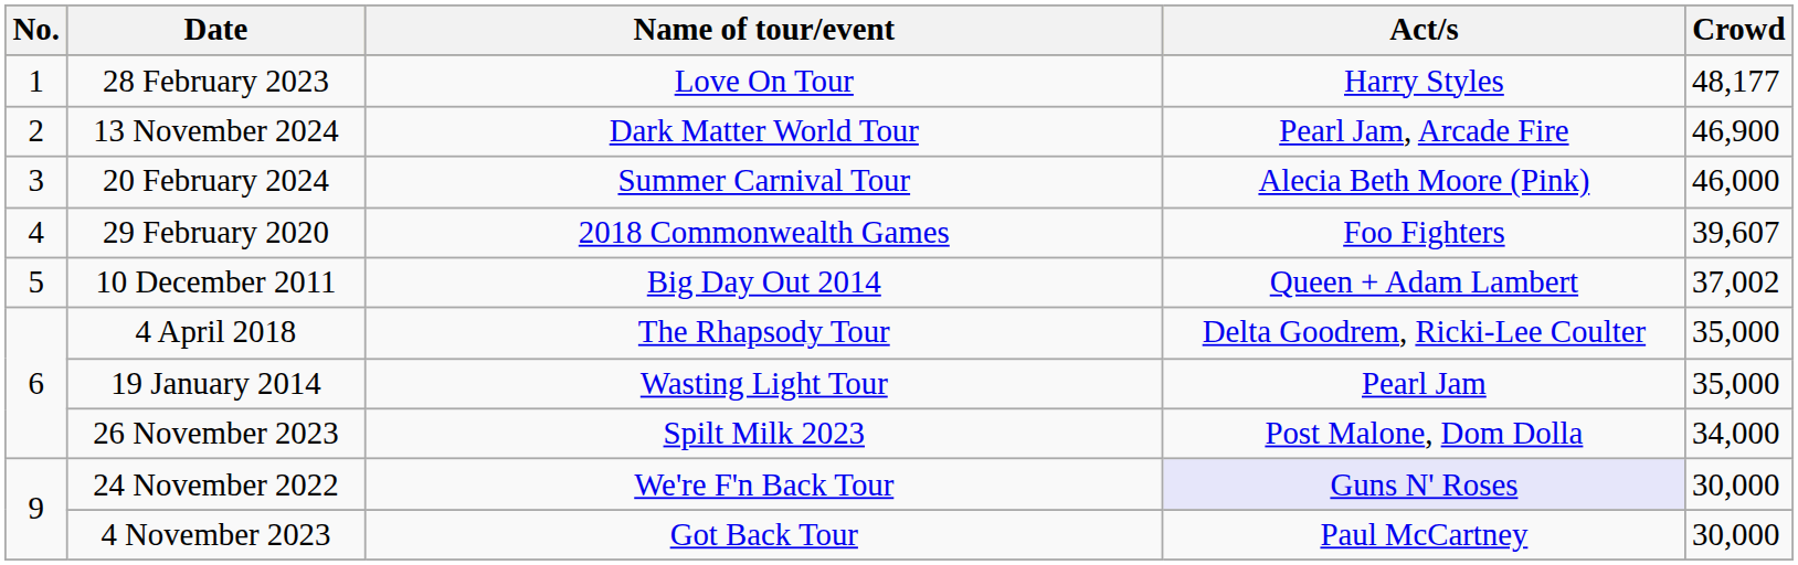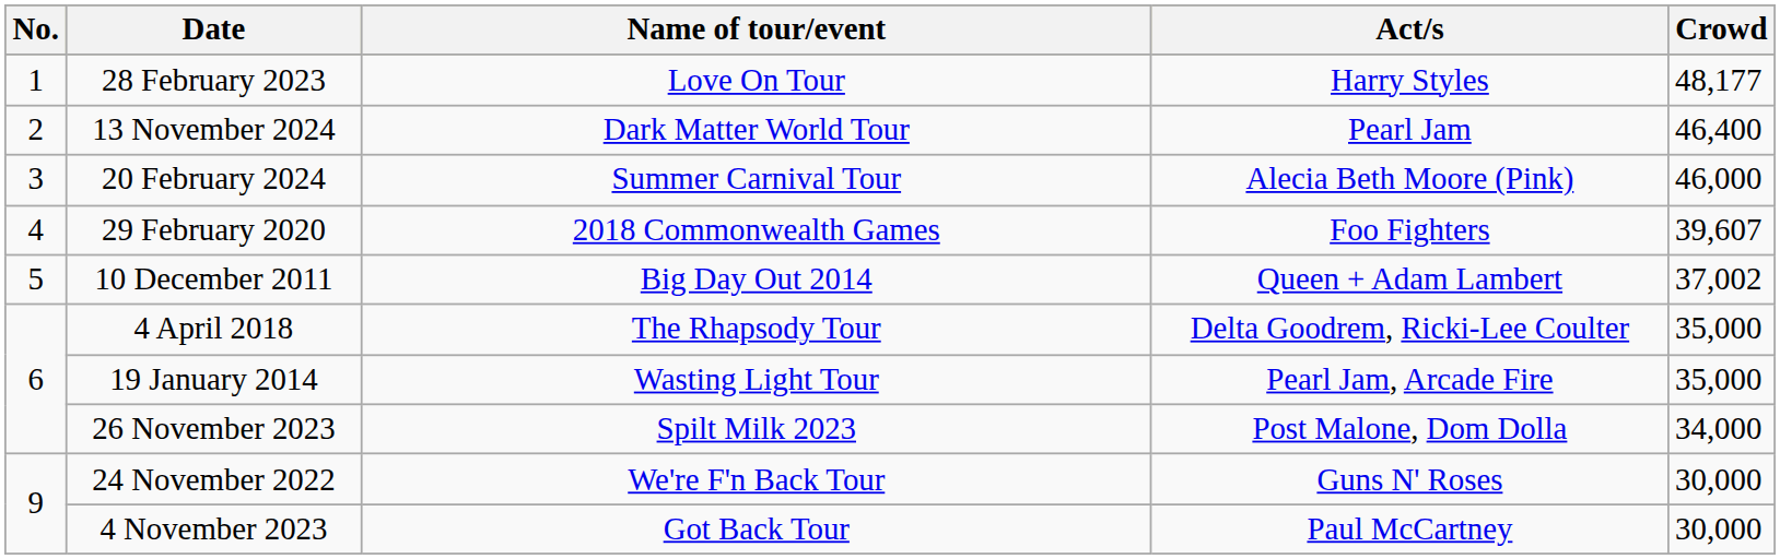 <table class="wikitable sortable" style="width:900px;">
 <tr style="background:#bdb76b;">
 <th width=1%>No.</th>
 <th width=17%>Date</th>
 <th width=46%>Name of tour/event</th>
 <th width=30%>Act/s</th>
 <th width=6%>Crowd</th>
 </tr>
 <tr>
 <td align=center>1</td>
 <td align=center>28 February 2023</td>
 <td align=center><a href='#'>Love On Tour</a></td>
 <td align=center><a href='#'>Harry Styles</a></td>
 <td>48,177</td>
 </tr>
 <tr>
 <td align=center>2</td>
 <td align=center>13 November 2024</td>
 <td align=center><a href='#'>Dark Matter World Tour</a></td>
-<td align=center><a href='#'>Pearl Jam</a>, <a href='#'>Arcade Fire</a></td>
-<td>46,900</td>
+<td align=center><a href='#'>Pearl Jam</a></td>
+<td>46,400</td>
 </tr>
 <tr>
 <td align=center>3</td>
 <td align=center>20 February 2024</td>
 <td align=center><a href='#'>Summer Carnival Tour</a></td>
 <td align=center><a href='#'>Alecia Beth Moore (Pink)</a></td>
 <td>46,000</td>
 </tr>
 <tr>
 <td align=center>4</td>
 <td align=center>29 February 2020</td>
 <td align="center"><a href='#'>2018 Commonwealth Games</a></td>
 <td align=center><a href='#'>Foo Fighters</a></td>
 <td>39,607</td>
 </tr>
 <tr>
 <td align=center>5</td>
 <td align=center>10 December 2011</td>
 <td align=center><a href='#'>Big Day Out 2014</a></td>
 <td align=center><a href='#'>Queen + Adam Lambert</a></td>
 <td>37,002</td>
 </tr>
 <tr>
 <td align=center rowspan=3>6</td>
 <td align=center>4 April 2018</td>
 <td align=center><a href='#'>The Rhapsody Tour</a></td>
 <td align="center"><a href='#'>Delta Goodrem</a>, <a href='#'>Ricki-Lee Coulter</a></td>
 <td>35,000</td>
 </tr>
 <tr>
 <td align=center>19 January 2014</td>
 <td align=center><a href='#'>Wasting Light Tour</a></td>
-<td align=center><a href='#'>Pearl Jam</a></td>
+<td align=center><a href='#'>Pearl Jam</a>, <a href='#'>Arcade Fire</a></td>
 <td>35,000</td>
 </tr>
 <tr>
 <td align=center>26 November 2023</td>
 <td align=center><a href='#'>Spilt Milk 2023</a></td>
 <td align=center><a href='#'>Post Malone</a>, <a href='#'>Dom Dolla</a></td>
 <td>34,000</td>
 </tr>
 <tr>
 <td align=center rowspan=2>9</td>
 <td align=center>24 November 2022</td>
 <td align=center><a href='#'>We're F'n Back Tour</a></td>
-<td align=center style="background: lavender;"><a href='#'>Guns N' Roses</a></td>
+<td align=center><a href='#'>Guns N' Roses</a></td>
 <td>30,000</td>
 </tr>
 <tr>
 <td align=center>4 November 2023</td>
 <td align=center><a href='#'>Got Back Tour</a></td>
 <td align=center><a href='#'>Paul McCartney</a></td>
 <td>30,000</td>
 </tr>
 </table>
